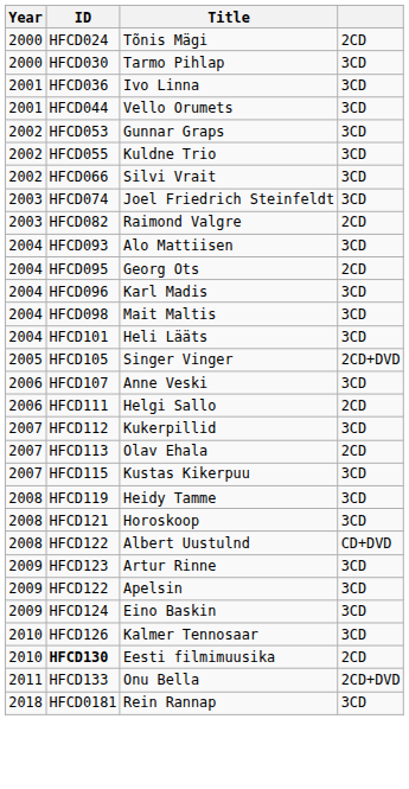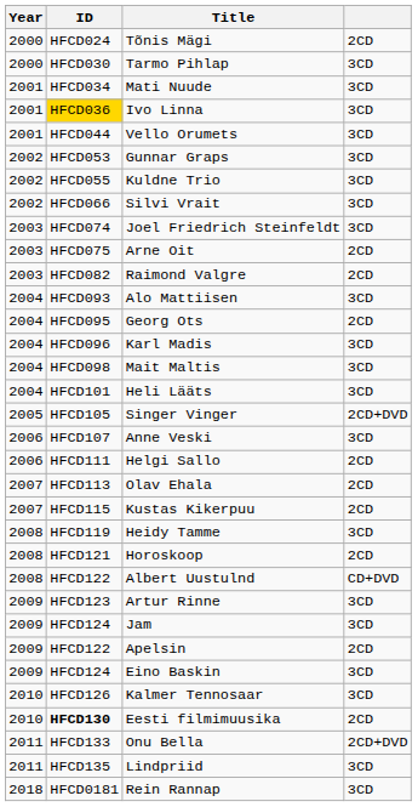 <table class="wikitable">
 <tr>
 <th>Year</th>
 <th>ID</th>
 <th>Title</th>
 <th></th>
 </tr>
 <tr>
 <td>2000</td>
 <td>HFCD024</td>
 <td>Tõnis Mägi</td>
 <td>2CD</td>
 </tr>
 <tr>
 <td>2000</td>
 <td>HFCD030</td>
 <td>Tarmo Pihlap</td>
 <td>3CD</td>
 </tr>
 <tr>
 <td>2001</td>
-<td>HFCD036</td>
+<td>HFCD034</td>
+<td>Mati Nuude</td>
+<td>3CD</td>
+</tr>
+<tr>
+<td>2001</td>
+<td style="background: gold;">HFCD036</td>
 <td>Ivo Linna</td>
 <td>3CD</td>
 </tr>
 <tr>
 <td>2001</td>
 <td>HFCD044</td>
 <td>Vello Orumets</td>
 <td>3CD</td>
 </tr>
 <tr>
 <td>2002</td>
 <td>HFCD053</td>
 <td>Gunnar Graps</td>
 <td>3CD</td>
 </tr>
 <tr>
 <td>2002</td>
 <td>HFCD055</td>
 <td>Kuldne Trio</td>
 <td>3CD</td>
 </tr>
 <tr>
 <td>2002</td>
 <td>HFCD066</td>
 <td>Silvi Vrait</td>
 <td>3CD</td>
 </tr>
 <tr>
 <td>2003</td>
 <td>HFCD074</td>
 <td>Joel Friedrich Steinfeldt</td>
 <td>3CD</td>
+</tr>
+<tr>
+<td>2003</td>
+<td>HFCD075</td>
+<td>Arne Oit</td>
+<td>2CD</td>
 </tr>
 <tr>
 <td>2003</td>
 <td>HFCD082</td>
 <td>Raimond Valgre</td>
 <td>2CD</td>
 </tr>
 <tr>
 <td>2004</td>
 <td>HFCD093</td>
 <td>Alo Mattiisen</td>
 <td>3CD</td>
 </tr>
 <tr>
 <td>2004</td>
 <td>HFCD095</td>
 <td>Georg Ots</td>
 <td>2CD</td>
 </tr>
 <tr>
 <td>2004</td>
 <td>HFCD096</td>
 <td>Karl Madis</td>
 <td>3CD</td>
 </tr>
 <tr>
 <td>2004</td>
 <td>HFCD098</td>
 <td>Mait Maltis</td>
 <td>3CD</td>
 </tr>
 <tr>
 <td>2004</td>
 <td>HFCD101</td>
 <td>Heli Lääts</td>
 <td>3CD</td>
 </tr>
 <tr>
 <td>2005</td>
 <td>HFCD105</td>
 <td>Singer Vinger</td>
 <td>2CD+DVD</td>
 </tr>
 <tr>
 <td>2006</td>
 <td>HFCD107</td>
 <td>Anne Veski</td>
 <td>3CD</td>
 </tr>
 <tr>
 <td>2006</td>
 <td>HFCD111</td>
 <td>Helgi Sallo</td>
 <td>2CD</td>
 </tr>
 <tr>
 <td>2007</td>
-<td>HFCD112</td>
-<td>Kukerpillid</td>
-<td>3CD</td>
-</tr>
-<tr>
-<td>2007</td>
 <td>HFCD113</td>
 <td>Olav Ehala</td>
 <td>2CD</td>
 </tr>
 <tr>
 <td>2007</td>
 <td>HFCD115</td>
 <td>Kustas Kikerpuu</td>
-<td>3CD</td>
+<td>2CD</td>
 </tr>
 <tr>
 <td>2008</td>
 <td>HFCD119</td>
 <td>Heidy Tamme</td>
 <td>3CD</td>
 </tr>
 <tr>
 <td>2008</td>
 <td>HFCD121</td>
 <td>Horoskoop</td>
-<td>3CD</td>
+<td>2CD</td>
 </tr>
 <tr>
 <td>2008</td>
 <td>HFCD122</td>
 <td>Albert Uustulnd</td>
 <td>CD+DVD</td>
 </tr>
 <tr>
 <td>2009</td>
 <td>HFCD123</td>
 <td>Artur Rinne</td>
 <td>3CD</td>
 </tr>
 <tr>
 <td>2009</td>
+<td>HFCD124</td>
+<td>Jam</td>
+<td>3CD</td>
+</tr>
+<tr>
+<td>2009</td>
 <td>HFCD122</td>
 <td>Apelsin</td>
-<td>3CD</td>
+<td>2CD</td>
 </tr>
 <tr>
 <td>2009</td>
 <td>HFCD124</td>
 <td>Eino Baskin</td>
 <td>3CD</td>
 </tr>
 <tr>
 <td>2010</td>
 <td>HFCD126</td>
 <td>Kalmer Tennosaar</td>
 <td>3CD</td>
 </tr>
 <tr>
 <td>2010</td>
 <td><strong>HFCD130</strong></td>
 <td>Eesti filmimuusika</td>
 <td>2CD</td>
 </tr>
 <tr>
 <td>2011</td>
 <td>HFCD133</td>
 <td>Onu Bella</td>
 <td>2CD+DVD</td>
 </tr>
 <tr>
+<td>2011</td>
+<td>HFCD135</td>
+<td>Lindpriid</td>
+<td>3CD</td>
+</tr>
+<tr>
 <td>2018</td>
 <td>HFCD0181</td>
 <td>Rein Rannap</td>
 <td>3CD</td>
 </tr>
 </table>
